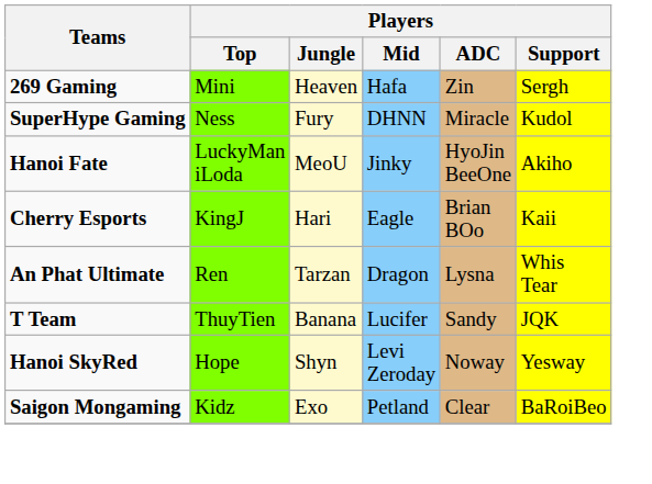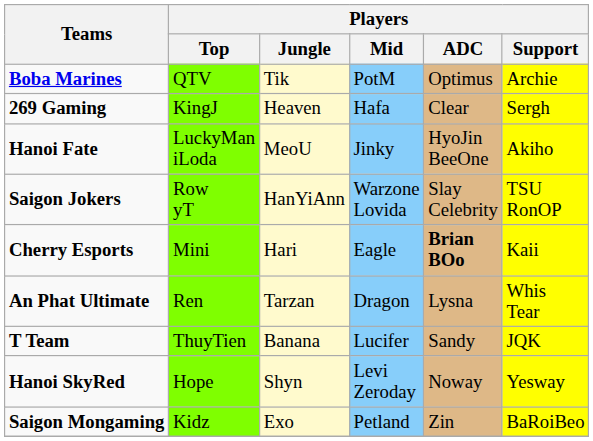 <table class="wikitable">
 <tr>
 <th rowspan="2">Teams</th>
 <th colspan="5">Players</th>
 </tr>
 <tr>
 <th>Top</th>
 <th>Jungle</th>
 <th>Mid</th>
 <th>ADC</th>
 <th>Support</th>
 </tr>
 <tr>
+<td><strong><a href='#'>Boba Marines</a></strong></td>
+<td style="background:#7FFF00;"> QTV</td>
+<td style="background:#FFFACD;"> Tik</td>
+<td style="background:#87CEFA;"> PotM</td>
+<td style="background:#DEB887;"> Optimus</td>
+<td style="background:#FFFF00;"> Archie</td>
+</tr>
+<tr>
 <td><strong>269 Gaming</strong></td>
-<td style="background:#7FFF00;"> Mini</td>
+<td style="background:#7FFF00;"> KingJ</td>
 <td style="background:#FFFACD;"> Heaven</td>
 <td style="background:#87CEFA;"> Hafa</td>
-<td style="background:#DEB887;"> Zin</td>
+<td style="background:#DEB887;"> Clear</td>
 <td style="background:#FFFF00;"> Sergh</td>
-</tr>
-<tr>
-<td><strong>SuperHype Gaming</strong></td>
-<td style="background:#7FFF00;"> Ness</td>
-<td style="background:#FFFACD;"> Fury</td>
-<td style="background:#87CEFA;"> DHNN</td>
-<td style="background:#DEB887;"> Miracle</td>
-<td style="background:#FFFF00;"> Kudol</td>
 </tr>
 <tr>
 <td><strong>Hanoi Fate</strong></td>
 <td style="background:#7FFF00;"> LuckyMan       <br>  iLoda</td>
 <td style="background:#FFFACD;"> MeoU</td>
 <td style="background:#87CEFA;"> Jinky</td>
 <td style="background:#DEB887;"> HyoJin     <br>  BeeOne</td>
 <td style="background:#FFFF00;"> Akiho</td>
 </tr>
 <tr>
+<td><strong>Saigon Jokers</strong></td>
+<td style="background:#7FFF00;"> Row        <br>  yT</td>
+<td style="background:#FFFACD;"> HanYiAnn</td>
+<td style="background:#87CEFA;"> Warzone    <br>  Lovida</td>
+<td style="background:#DEB887;"> Slay       <br>  Celebrity</td>
+<td style="background:#FFFF00;"> TSU        <br>  RonOP</td>
+</tr>
+<tr>
 <td><strong>Cherry Esports</strong></td>
-<td style="background:#7FFF00;"> KingJ</td>
+<td style="background:#7FFF00;"> Mini</td>
 <td style="background:#FFFACD;"> Hari</td>
 <td style="background:#87CEFA;"> Eagle</td>
-<td style="background:#DEB887;"> Brian      <br>  BOo</td>
+<td style="background:#DEB887;"><strong> Brian      <br>  BOo</strong></td>
 <td style="background:#FFFF00;"> Kaii</td>
 </tr>
 <tr>
 <td><strong>An Phat Ultimate</strong></td>
 <td style="background:#7FFF00;"> Ren</td>
 <td style="background:#FFFACD;"> Tarzan</td>
 <td style="background:#87CEFA;"> Dragon</td>
 <td style="background:#DEB887;"> Lysna</td>
 <td style="background:#FFFF00;"> Whis       <br>  Tear</td>
 </tr>
 <tr>
 <td><strong>T Team</strong></td>
 <td style="background:#7FFF00;"> ThuyTien</td>
 <td style="background:#FFFACD;"> Banana</td>
 <td style="background:#87CEFA;"> Lucifer</td>
 <td style="background:#DEB887;"> Sandy</td>
 <td style="background:#FFFF00;"> JQK</td>
 </tr>
 <tr>
 <td><strong>Hanoi SkyRed</strong></td>
 <td style="background:#7FFF00;"> Hope</td>
 <td style="background:#FFFACD;"> Shyn</td>
 <td style="background:#87CEFA;"> Levi     <br>  Zeroday</td>
 <td style="background:#DEB887;"> Noway</td>
 <td style="background:#FFFF00;"> Yesway</td>
 </tr>
 <tr>
 <td><strong>Saigon Mongaming</strong></td>
 <td style="background:#7FFF00;"> Kidz</td>
 <td style="background:#FFFACD;"> Exo</td>
 <td style="background:#87CEFA;"> Petland</td>
-<td style="background:#DEB887;"> Clear</td>
+<td style="background:#DEB887;"> Zin</td>
 <td style="background:#FFFF00;"> BaRoiBeo</td>
 </tr>
 <tr>
 </tr>
 </table>
